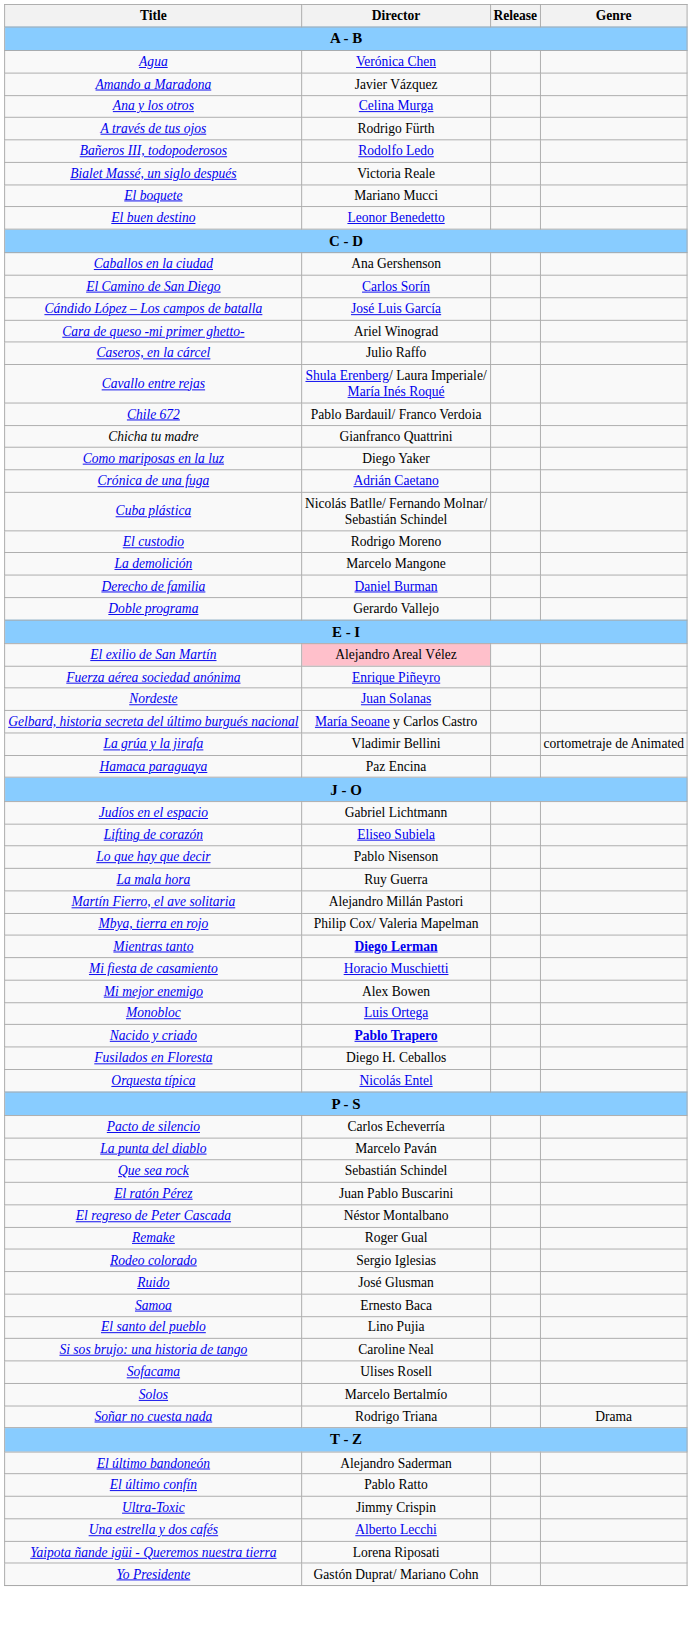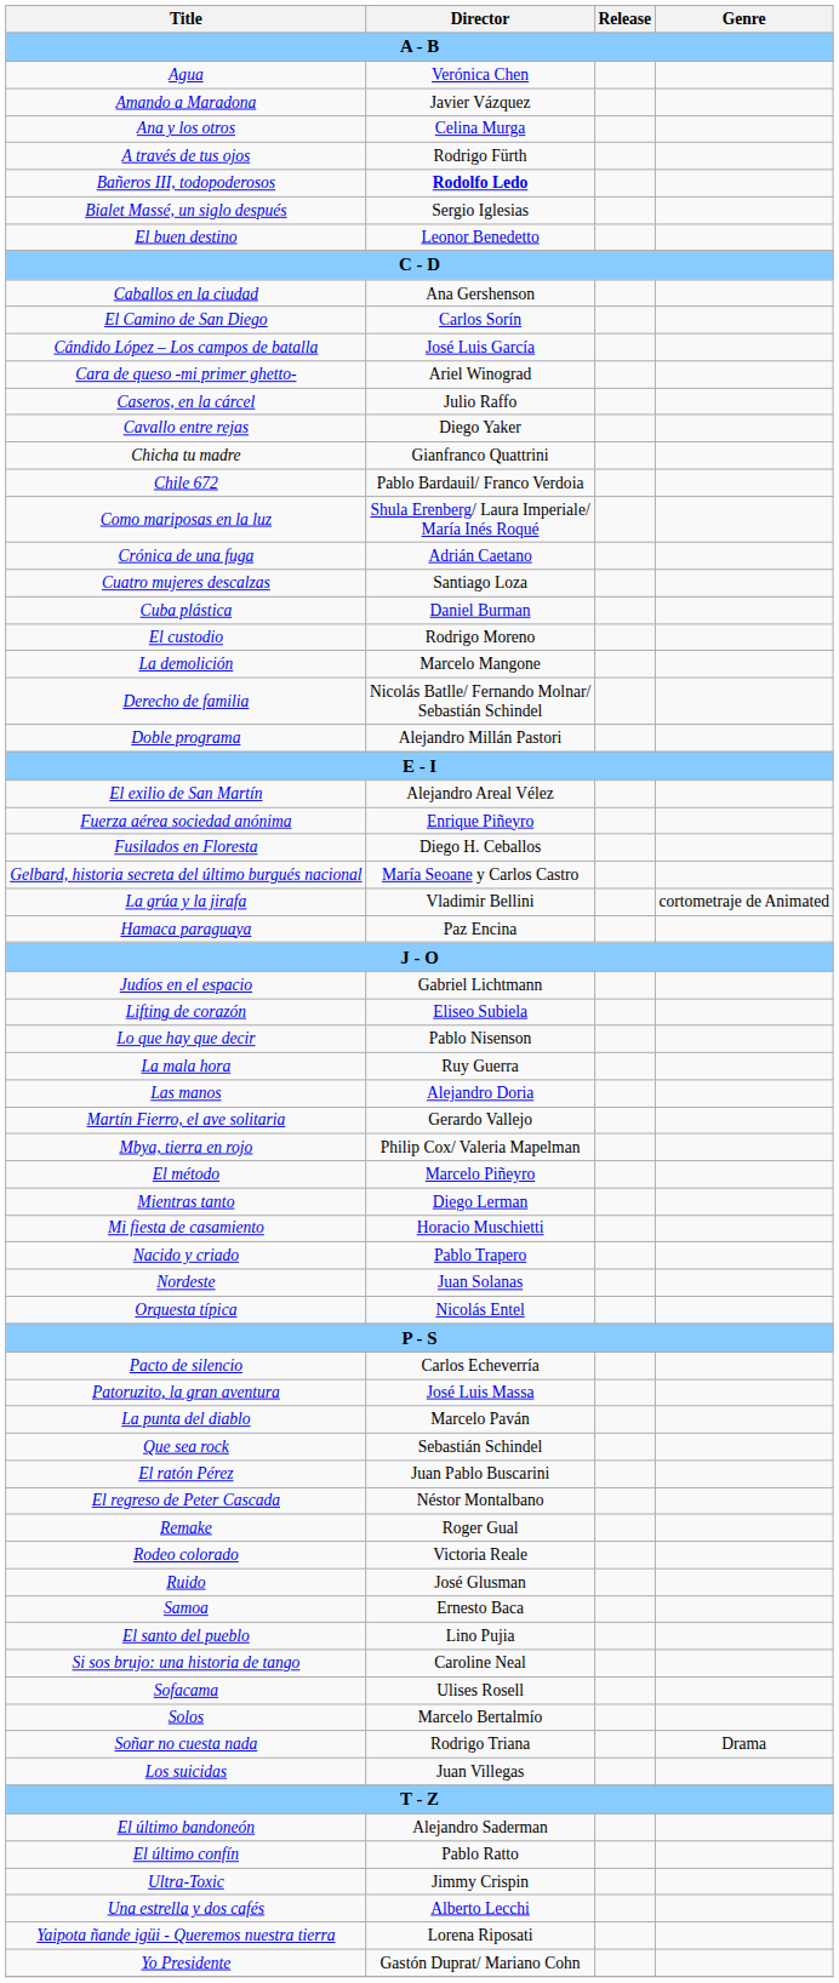 <table class="wikitable" style="margin:1em 0 1em 1em; text-align: center; font-size: 90%;">
 <tr>
 <th scope="col">Title</th>
 <th scope="col">Director</th>
 <th scope="col">Release</th>
 <th scope="col">Genre</th>
 </tr>
 <tr>
 <th colspan="4" style="background-color:#88ccff; font-size:110%;"><strong>A  -  B</strong></th>
 </tr>
 <tr>
 <td><em><a href='#'>Agua</a></em></td>
 <td><a href='#'>Verónica Chen</a></td>
 <td></td>
 <td></td>
 </tr>
 <tr>
 <td><em><a href='#'>Amando a Maradona</a></em></td>
 <td>Javier Vázquez</td>
 <td></td>
 <td></td>
 </tr>
 <tr>
 <td><em><a href='#'>Ana y los otros</a></em></td>
 <td><a href='#'>Celina Murga</a></td>
 <td></td>
 <td></td>
 </tr>
 <tr>
 <td><em><a href='#'>A través de tus ojos</a></em></td>
 <td>Rodrigo Fürth</td>
 <td></td>
 <td></td>
 </tr>
 <tr>
 <td><em><a href='#'>Bañeros III, todopoderosos</a></em></td>
-<td><a href='#'>Rodolfo Ledo</a></td>
+<td><strong><a href='#'>Rodolfo Ledo</a></strong></td>
 <td></td>
 <td></td>
 </tr>
 <tr>
 <td><em><a href='#'>Bialet Massé, un siglo después</a></em></td>
-<td>Victoria Reale</td>
-<td></td>
-<td></td>
-</tr>
-<tr>
-<td><em><a href='#'>El boquete</a></em></td>
-<td>Mariano Mucci</td>
+<td>Sergio Iglesias</td>
 <td></td>
 <td></td>
 </tr>
 <tr>
 <td><em><a href='#'>El buen destino</a></em></td>
 <td><a href='#'>Leonor Benedetto</a></td>
 <td></td>
 <td></td>
 </tr>
 <tr>
 <th colspan="4" style="background-color:#88ccff; font-size:110%;"><strong>C  -  D</strong></th>
 </tr>
 <tr>
 <td><em><a href='#'>Caballos en la ciudad</a></em></td>
 <td>Ana Gershenson</td>
 <td></td>
 <td></td>
 </tr>
 <tr>
 <td><em><a href='#'>El Camino de San Diego</a></em></td>
 <td><a href='#'>Carlos Sorín</a></td>
 <td></td>
 <td></td>
 </tr>
 <tr>
 <td><em><a href='#'>Cándido López – Los campos de batalla</a></em></td>
 <td><a href='#'>José Luis García</a></td>
 <td></td>
 <td></td>
 </tr>
 <tr>
 <td><em><a href='#'>Cara de queso -mi primer ghetto-</a></em></td>
 <td>Ariel Winograd</td>
 <td></td>
 <td></td>
 </tr>
 <tr>
 <td><em><a href='#'>Caseros, en la cárcel</a></em></td>
 <td>Julio Raffo</td>
 <td></td>
 <td></td>
 </tr>
 <tr>
 <td><em><a href='#'>Cavallo entre rejas</a></em></td>
-<td><a href='#'>Shula Erenberg</a>/ Laura Imperiale/<br> <a href='#'>María Inés Roqué</a></td>
+<td>Diego Yaker</td>
+<td></td>
+<td></td>
+</tr>
+<tr>
+<td><em>Chicha tu madre</em></td>
+<td>Gianfranco Quattrini</td>
 <td></td>
 <td></td>
 </tr>
 <tr>
 <td><em><a href='#'>Chile 672</a></em></td>
 <td>Pablo Bardauil/ Franco Verdoia</td>
 <td></td>
 <td></td>
 </tr>
 <tr>
-<td><em>Chicha tu madre</em></td>
-<td>Gianfranco Quattrini</td>
-<td></td>
-<td></td>
-</tr>
-<tr>
 <td><em><a href='#'>Como mariposas en la luz</a></em></td>
-<td>Diego Yaker</td>
+<td><a href='#'>Shula Erenberg</a>/ Laura Imperiale/<br> <a href='#'>María Inés Roqué</a></td>
 <td></td>
 <td></td>
 </tr>
 <tr>
 <td><em><a href='#'>Crónica de una fuga</a></em></td>
 <td><a href='#'>Adrián Caetano</a></td>
 <td></td>
 <td></td>
 </tr>
 <tr>
+<td><em><a href='#'>Cuatro mujeres descalzas</a></em></td>
+<td>Santiago Loza</td>
+<td></td>
+<td></td>
+</tr>
+<tr>
 <td><em><a href='#'>Cuba plástica</a></em></td>
-<td>Nicolás Batlle/ Fernando Molnar/<br> Sebastián Schindel</td>
+<td><a href='#'>Daniel Burman</a></td>
 <td></td>
 <td></td>
 </tr>
 <tr>
 <td><em><a href='#'>El custodio</a></em></td>
 <td>Rodrigo Moreno</td>
 <td></td>
 <td></td>
 </tr>
 <tr>
 <td><em><a href='#'>La demolición</a></em></td>
 <td>Marcelo Mangone</td>
 <td></td>
 <td></td>
 </tr>
 <tr>
 <td><em><a href='#'>Derecho de familia</a></em></td>
-<td><a href='#'>Daniel Burman</a></td>
+<td>Nicolás Batlle/ Fernando Molnar/<br> Sebastián Schindel</td>
 <td></td>
 <td></td>
 </tr>
 <tr>
 <td><em><a href='#'>Doble programa</a></em></td>
-<td>Gerardo Vallejo</td>
+<td>Alejandro Millán Pastori</td>
 <td></td>
 <td></td>
 </tr>
 <tr>
 <th colspan="4" style="background-color:#88ccff; font-size:110%;"><strong>E  -  I</strong></th>
 </tr>
 <tr>
 <td><em><a href='#'>El exilio de San Martín</a></em></td>
-<td style="background: pink;">Alejandro Areal Vélez</td>
+<td>Alejandro Areal Vélez</td>
 <td></td>
 <td></td>
 </tr>
 <tr>
 <td><em><a href='#'>Fuerza aérea sociedad anónima</a></em></td>
 <td><a href='#'>Enrique Piñeyro</a></td>
 <td></td>
 <td></td>
 </tr>
 <tr>
-<td><em><a href='#'>Nordeste</a></em></td>
-<td><a href='#'>Juan Solanas</a></td>
+<td><em><a href='#'>Fusilados en Floresta</a></em></td>
+<td>Diego H. Ceballos</td>
 <td></td>
 <td></td>
 </tr>
 <tr>
 <td><em><a href='#'>Gelbard, historia secreta del último burgués nacional</a></em></td>
 <td><a href='#'>María Seoane</a> y Carlos Castro</td>
 <td></td>
 <td></td>
 </tr>
 <tr>
 <td><em><a href='#'>La grúa y la jirafa</a></em></td>
 <td>Vladimir Bellini</td>
 <td></td>
 <td>cortometraje de Animated</td>
 </tr>
 <tr>
 <td><em><a href='#'>Hamaca paraguaya</a></em></td>
 <td>Paz Encina</td>
 <td></td>
 <td></td>
 </tr>
 <tr>
 <th colspan="4" style="background-color:#88ccff; font-size:110%;"><strong>J  -  O</strong></th>
 </tr>
 <tr>
 <td><em><a href='#'>Judíos en el espacio</a></em></td>
 <td>Gabriel Lichtmann</td>
 <td></td>
 <td></td>
 </tr>
 <tr>
 <td><em><a href='#'>Lifting de corazón</a></em></td>
 <td><a href='#'>Eliseo Subiela</a></td>
 <td></td>
 <td></td>
 </tr>
 <tr>
 <td><em><a href='#'>Lo que hay que decir</a></em></td>
 <td>Pablo Nisenson</td>
 <td></td>
 <td></td>
 </tr>
 <tr>
 <td><em><a href='#'>La mala hora</a></em></td>
 <td>Ruy Guerra</td>
 <td></td>
 <td></td>
 </tr>
 <tr>
+<td><em><a href='#'>Las manos</a></em></td>
+<td><a href='#'>Alejandro Doria</a></td>
+<td></td>
+<td></td>
+</tr>
+<tr>
 <td><em><a href='#'>Martín Fierro, el ave solitaria</a></em></td>
-<td>Alejandro Millán Pastori</td>
+<td>Gerardo Vallejo</td>
 <td></td>
 <td></td>
 </tr>
 <tr>
 <td><em><a href='#'>Mbya, tierra en rojo</a></em></td>
 <td>Philip Cox/ Valeria Mapelman</td>
 <td></td>
 <td></td>
 </tr>
 <tr>
+<td><em><a href='#'>El método</a></em></td>
+<td><a href='#'>Marcelo Piñeyro</a></td>
+<td></td>
+<td></td>
+</tr>
+<tr>
 <td><em><a href='#'>Mientras tanto</a></em></td>
-<td><strong><a href='#'>Diego Lerman</a></strong></td>
+<td><a href='#'>Diego Lerman</a></td>
 <td></td>
 <td></td>
 </tr>
 <tr>
 <td><em><a href='#'>Mi fiesta de casamiento</a></em></td>
 <td><a href='#'>Horacio Muschietti</a></td>
 <td></td>
 <td></td>
 </tr>
 <tr>
-<td><em><a href='#'>Mi mejor enemigo</a></em></td>
-<td>Alex Bowen</td>
+<td><em><a href='#'>Nacido y criado</a></em></td>
+<td><a href='#'>Pablo Trapero</a></td>
 <td></td>
 <td></td>
 </tr>
 <tr>
-<td><em><a href='#'>Monobloc</a></em></td>
-<td><a href='#'>Luis Ortega</a></td>
-<td></td>
-<td></td>
-</tr>
-<tr>
-<td><em><a href='#'>Nacido y criado</a></em></td>
-<td><strong><a href='#'>Pablo Trapero</a></strong></td>
-<td></td>
-<td></td>
-</tr>
-<tr>
-<td><em><a href='#'>Fusilados en Floresta</a></em></td>
-<td>Diego H. Ceballos</td>
+<td><em><a href='#'>Nordeste</a></em></td>
+<td><a href='#'>Juan Solanas</a></td>
 <td></td>
 <td></td>
 </tr>
 <tr>
 <td><em><a href='#'>Orquesta típica</a></em></td>
 <td><a href='#'>Nicolás Entel</a></td>
 <td></td>
 <td></td>
 </tr>
 <tr>
 <th colspan="4" style="background-color:#88ccff; font-size:110%;"><strong>P  -  S</strong></th>
 </tr>
 <tr>
 <td><em><a href='#'>Pacto de silencio</a></em></td>
 <td>Carlos Echeverría</td>
+<td></td>
+<td></td>
+</tr>
+<tr>
+<td><em><a href='#'>Patoruzito, la gran aventura</a></em></td>
+<td><a href='#'>José Luis Massa</a></td>
 <td></td>
 <td></td>
 </tr>
 <tr>
 <td><em><a href='#'>La punta del diablo</a></em></td>
 <td>Marcelo Paván</td>
 <td></td>
 <td></td>
 </tr>
 <tr>
 <td><em><a href='#'>Que sea rock</a></em></td>
 <td>Sebastián Schindel</td>
 <td></td>
 <td></td>
 </tr>
 <tr>
 <td><em><a href='#'>El ratón Pérez</a></em></td>
 <td>Juan Pablo Buscarini</td>
 <td></td>
 <td></td>
 </tr>
 <tr>
 <td><em><a href='#'>El regreso de Peter Cascada</a></em></td>
 <td>Néstor Montalbano</td>
 <td></td>
 <td></td>
 </tr>
 <tr>
 <td><em><a href='#'>Remake</a></em></td>
 <td>Roger Gual</td>
 <td></td>
 <td></td>
 </tr>
 <tr>
 <td><em><a href='#'>Rodeo colorado</a></em></td>
-<td>Sergio Iglesias</td>
+<td>Victoria Reale</td>
 <td></td>
 <td></td>
 </tr>
 <tr>
 <td><em><a href='#'>Ruido</a></em></td>
 <td>José Glusman</td>
 <td></td>
 <td></td>
 </tr>
 <tr>
 <td><em><a href='#'>Samoa</a></em></td>
 <td>Ernesto Baca</td>
 <td></td>
 <td></td>
 </tr>
 <tr>
 <td><em><a href='#'>El santo del pueblo</a></em></td>
 <td>Lino Pujia</td>
 <td></td>
 <td></td>
 </tr>
 <tr>
 <td><em><a href='#'>Si sos brujo: una historia de tango</a></em></td>
 <td>Caroline Neal</td>
 <td></td>
 <td></td>
 </tr>
 <tr>
 <td><em><a href='#'>Sofacama</a></em></td>
 <td>Ulises Rosell</td>
 <td></td>
 <td></td>
 </tr>
 <tr>
 <td><em><a href='#'>Solos</a></em></td>
 <td>Marcelo Bertalmío</td>
 <td></td>
 <td></td>
 </tr>
 <tr>
 <td><em><a href='#'>Soñar no cuesta nada</a></em></td>
 <td>Rodrigo Triana</td>
 <td></td>
 <td>Drama</td>
 </tr>
 <tr>
+<td><em><a href='#'>Los suicidas</a></em></td>
+<td>Juan Villegas</td>
+<td></td>
+<td></td>
+</tr>
+<tr>
 <th colspan="4" style="background-color:#88ccff; font-size:110%;"><strong>T  -  Z</strong></th>
 </tr>
 <tr>
 <td><em><a href='#'>El último bandoneón</a></em></td>
 <td>Alejandro Saderman</td>
 <td></td>
 <td></td>
 </tr>
 <tr>
 <td><em><a href='#'>El último confín</a></em></td>
 <td>Pablo Ratto</td>
 <td></td>
 <td></td>
 </tr>
 <tr>
 <td><em><a href='#'>Ultra-Toxic</a></em></td>
 <td>Jimmy Crispin</td>
 <td></td>
 <td></td>
 </tr>
 <tr>
 <td><em><a href='#'>Una estrella y dos cafés</a></em></td>
 <td><a href='#'>Alberto Lecchi</a></td>
 <td></td>
 <td></td>
 </tr>
 <tr>
 <td><em><a href='#'>Yaipota ñande igüi - Queremos nuestra tierra</a></em></td>
 <td>Lorena Riposati</td>
 <td></td>
 <td></td>
 </tr>
 <tr>
 <td><em><a href='#'>Yo Presidente</a></em></td>
 <td>Gastón Duprat/ Mariano Cohn</td>
 <td></td>
 <td></td>
 </tr>
 <tr>
 </tr>
 </table>
